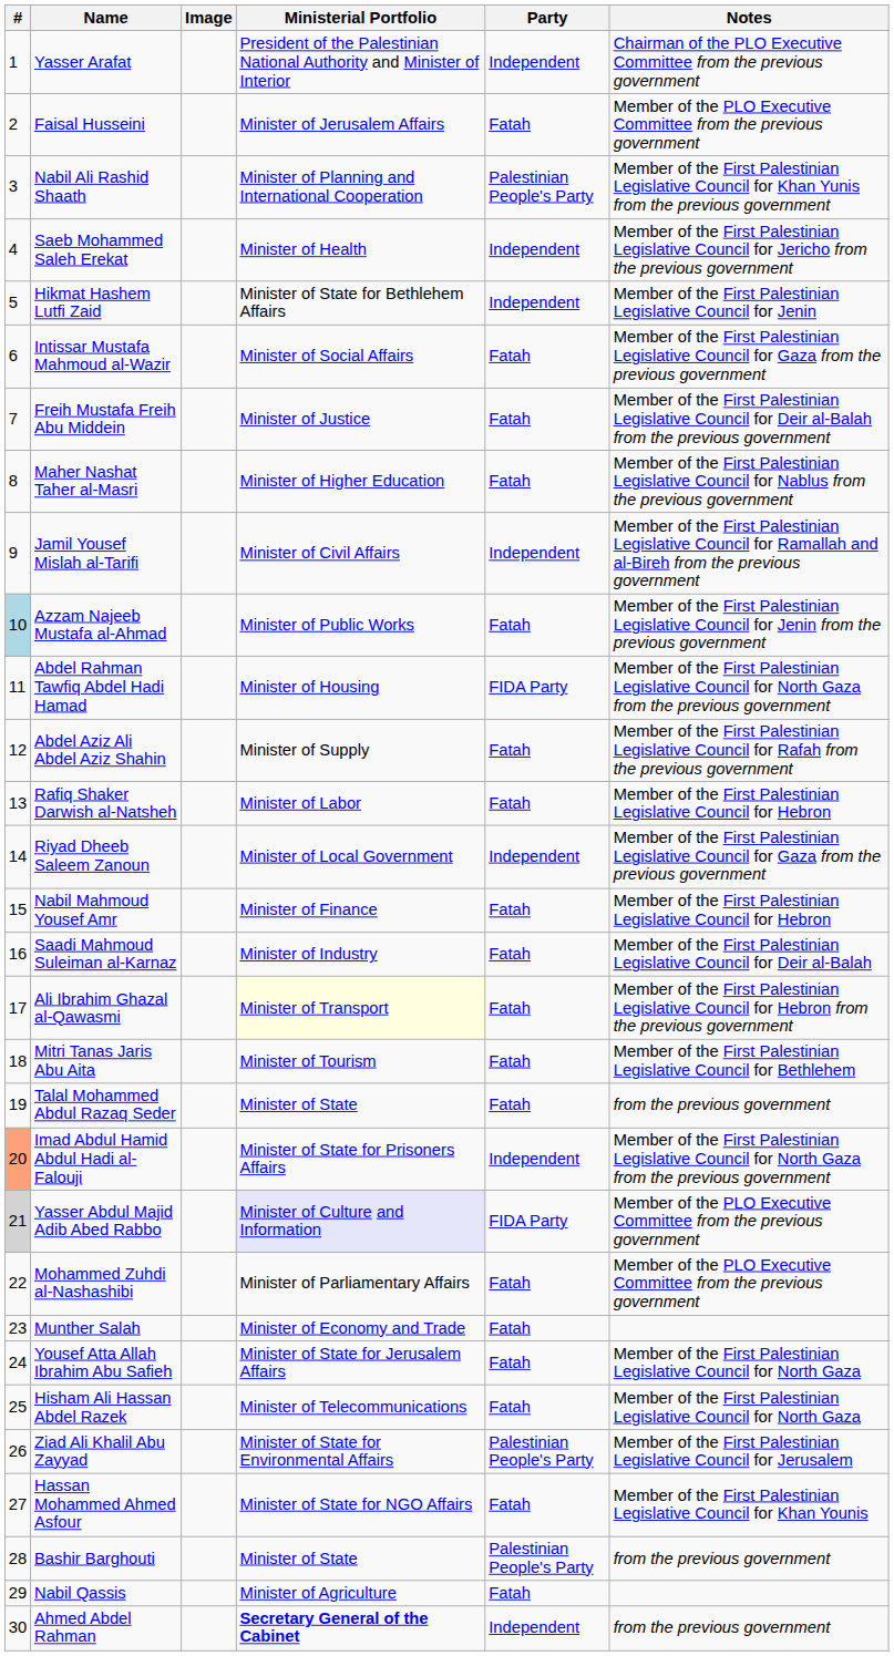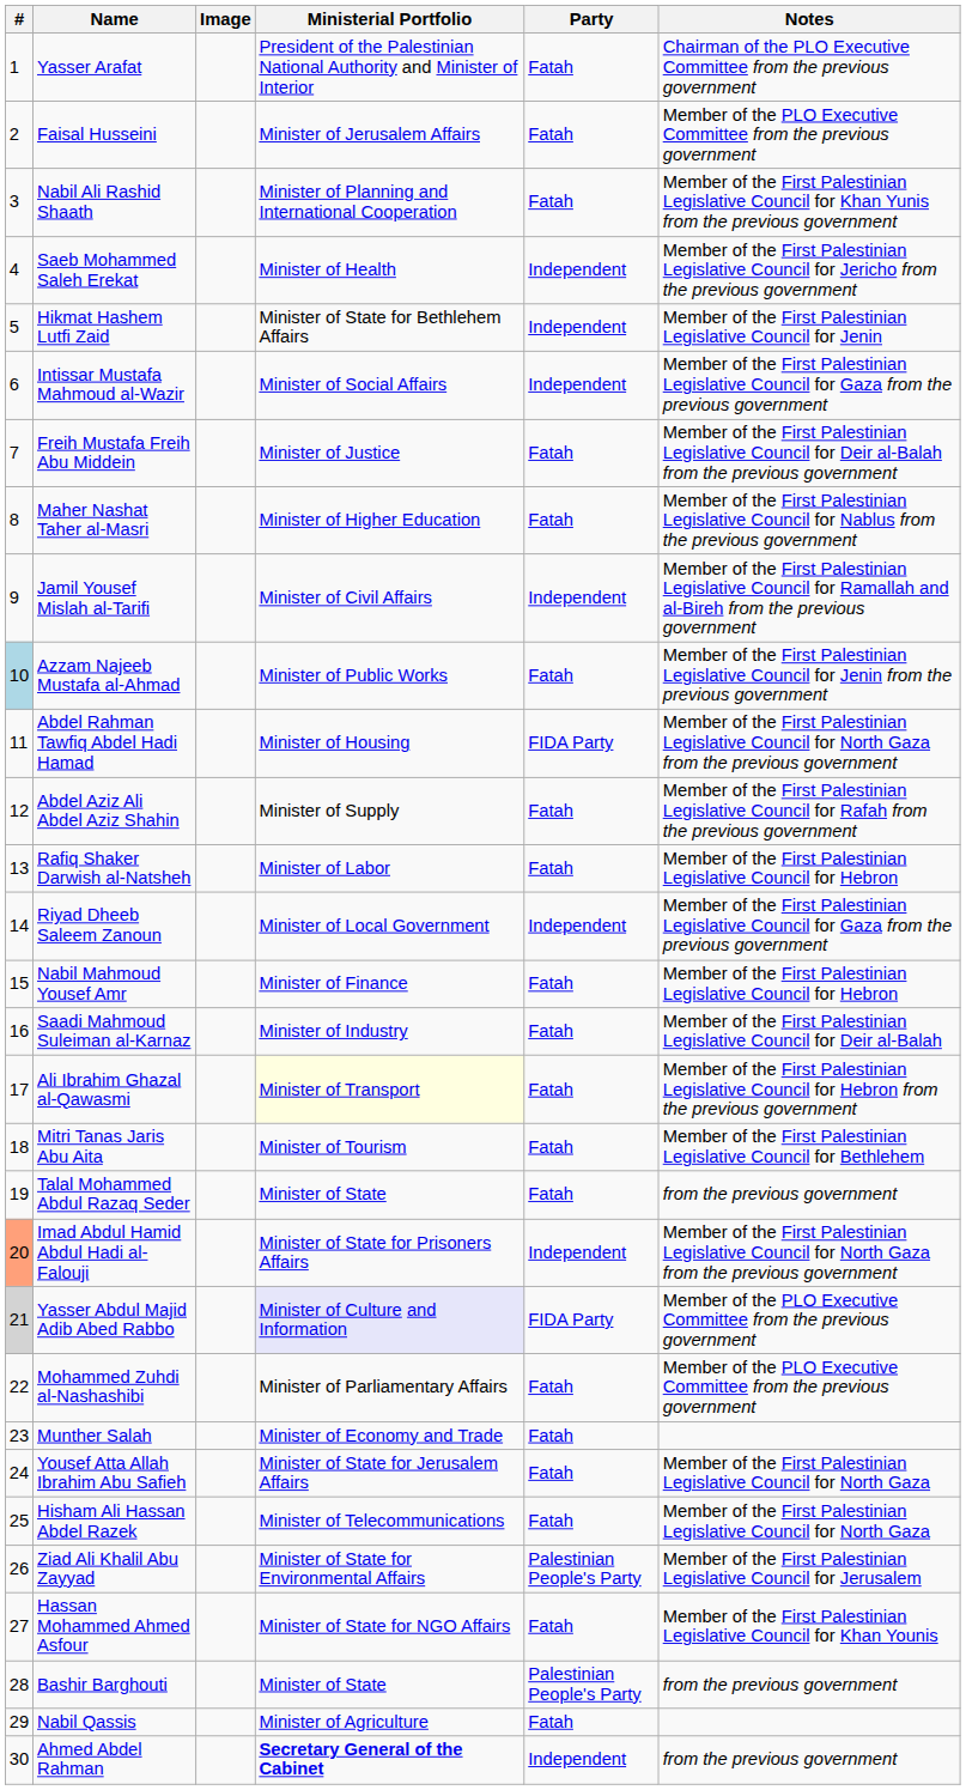 <table class="wikitable sortable">
 <tr>
 <th>#</th>
 <th>Name</th>
 <th>Image</th>
 <th>Ministerial Portfolio</th>
 <th>Party</th>
 <th>Notes</th>
 </tr>
 <tr>
 <td>1</td>
 <td><a href='#'>Yasser Arafat</a></td>
 <td></td>
 <td><a href='#'>President of the Palestinian National Authority</a> and <a href='#'>Minister of Interior</a></td>
-<td><a href='#'>Independent</a></td>
+<td><a href='#'>Fatah</a></td>
 <td><a href='#'>Chairman of the PLO Executive Committee</a> <em>from the previous government</em></td>
 </tr>
 <tr>
 <td>2</td>
 <td><a href='#'>Faisal Husseini</a></td>
 <td></td>
 <td><a href='#'>Minister of Jerusalem Affairs</a></td>
 <td><a href='#'>Fatah</a></td>
 <td>Member of the <a href='#'>PLO Executive Committee</a> <em>from the previous government</em></td>
 </tr>
 <tr>
 <td>3</td>
 <td><a href='#'>Nabil Ali Rashid Shaath</a></td>
 <td></td>
 <td><a href='#'>Minister of Planning and International Cooperation</a></td>
-<td><a href='#'>Palestinian People's Party</a></td>
+<td><a href='#'>Fatah</a></td>
 <td>Member of the <a href='#'>First Palestinian Legislative Council</a> for <a href='#'>Khan Yunis</a> <em>from the previous government</em></td>
 </tr>
 <tr>
 <td>4</td>
 <td><a href='#'>Saeb Mohammed Saleh Erekat</a></td>
 <td></td>
 <td><a href='#'>Minister of Health</a></td>
 <td><a href='#'>Independent</a></td>
 <td>Member of the <a href='#'>First Palestinian Legislative Council</a> for <a href='#'>Jericho</a> <em>from the previous government</em></td>
 </tr>
 <tr>
 <td>5</td>
 <td><a href='#'>Hikmat Hashem Lutfi Zaid</a></td>
 <td></td>
 <td>Minister of State for Bethlehem Affairs</td>
 <td><a href='#'>Independent</a></td>
 <td>Member of the <a href='#'>First Palestinian Legislative Council</a> for <a href='#'>Jenin</a></td>
 </tr>
 <tr>
 <td>6</td>
 <td><a href='#'>Intissar Mustafa Mahmoud al-Wazir</a></td>
 <td></td>
 <td><a href='#'>Minister of Social Affairs</a></td>
-<td><a href='#'>Fatah</a></td>
+<td><a href='#'>Independent</a></td>
 <td>Member of the <a href='#'>First Palestinian Legislative Council</a> for <a href='#'>Gaza</a> <em>from the previous government</em></td>
 </tr>
 <tr>
 <td>7</td>
 <td><a href='#'>Freih Mustafa Freih Abu Middein</a></td>
 <td></td>
 <td><a href='#'>Minister of Justice</a></td>
 <td><a href='#'>Fatah</a></td>
 <td>Member of the <a href='#'>First Palestinian Legislative Council</a> for <a href='#'>Deir al-Balah</a> <em>from the previous government</em></td>
 </tr>
 <tr>
 <td>8</td>
 <td><a href='#'>Maher Nashat Taher al-Masri</a></td>
 <td></td>
 <td><a href='#'>Minister of Higher Education</a></td>
 <td><a href='#'>Fatah</a></td>
 <td>Member of the <a href='#'>First Palestinian Legislative Council</a> for <a href='#'>Nablus</a> <em>from the previous government</em></td>
 </tr>
 <tr>
 <td>9</td>
 <td><a href='#'>Jamil Yousef Mislah al-Tarifi</a></td>
 <td></td>
 <td><a href='#'>Minister of Civil Affairs</a></td>
 <td><a href='#'>Independent</a></td>
 <td>Member of the <a href='#'>First Palestinian Legislative Council</a> for <a href='#'>Ramallah and al-Bireh</a> <em>from the previous government</em></td>
 </tr>
 <tr>
 <td style="background: lightblue;">10</td>
 <td><a href='#'>Azzam Najeeb Mustafa al-Ahmad</a></td>
 <td></td>
 <td><a href='#'>Minister of Public Works</a></td>
 <td><a href='#'>Fatah</a></td>
 <td>Member of the <a href='#'>First Palestinian Legislative Council</a> for <a href='#'>Jenin</a> <em>from the previous government</em></td>
 </tr>
 <tr>
 <td>11</td>
 <td><a href='#'>Abdel Rahman Tawfiq Abdel Hadi Hamad</a></td>
 <td></td>
 <td><a href='#'>Minister of Housing</a></td>
 <td><a href='#'>FIDA Party</a></td>
 <td>Member of the <a href='#'>First Palestinian Legislative Council</a> for <a href='#'>North Gaza</a> <em>from the previous government</em></td>
 </tr>
 <tr>
 <td>12</td>
 <td><a href='#'>Abdel Aziz Ali Abdel Aziz Shahin</a></td>
 <td></td>
 <td>Minister of Supply</td>
 <td><a href='#'>Fatah</a></td>
 <td>Member of the <a href='#'>First Palestinian Legislative Council</a> for <a href='#'>Rafah</a> <em>from the previous government</em></td>
 </tr>
 <tr>
 <td>13</td>
 <td><a href='#'>Rafiq Shaker Darwish al-Natsheh</a></td>
 <td></td>
 <td><a href='#'>Minister of Labor</a></td>
 <td><a href='#'>Fatah</a></td>
 <td>Member of the <a href='#'>First Palestinian Legislative Council</a> for <a href='#'>Hebron</a></td>
 </tr>
 <tr>
 <td>14</td>
 <td><a href='#'>Riyad Dheeb Saleem Zanoun</a></td>
 <td></td>
 <td><a href='#'>Minister of Local Government</a></td>
 <td><a href='#'>Independent</a></td>
 <td>Member of the <a href='#'>First Palestinian Legislative Council</a> for <a href='#'>Gaza</a> <em>from the previous government</em></td>
 </tr>
 <tr>
 <td>15</td>
 <td><a href='#'>Nabil Mahmoud Yousef Amr</a></td>
 <td></td>
 <td><a href='#'>Minister of Finance</a></td>
 <td><a href='#'>Fatah</a></td>
 <td>Member of the <a href='#'>First Palestinian Legislative Council</a> for <a href='#'>Hebron</a></td>
 </tr>
 <tr>
 <td>16</td>
 <td><a href='#'>Saadi Mahmoud Suleiman al-Karnaz</a></td>
 <td></td>
 <td><a href='#'>Minister of Industry</a></td>
 <td><a href='#'>Fatah</a></td>
 <td>Member of the <a href='#'>First Palestinian Legislative Council</a> for <a href='#'>Deir al-Balah</a></td>
 </tr>
 <tr>
 <td>17</td>
 <td><a href='#'>Ali Ibrahim Ghazal al-Qawasmi</a></td>
 <td></td>
 <td style="background: lightyellow;"><a href='#'>Minister of Transport</a></td>
 <td><a href='#'>Fatah</a></td>
 <td>Member of the <a href='#'>First Palestinian Legislative Council</a> for <a href='#'>Hebron</a> <em>from the previous government</em></td>
 </tr>
 <tr>
 <td>18</td>
 <td><a href='#'>Mitri Tanas Jaris Abu Aita</a></td>
 <td></td>
 <td><a href='#'>Minister of Tourism</a></td>
 <td><a href='#'>Fatah</a></td>
 <td>Member of the <a href='#'>First Palestinian Legislative Council</a> for <a href='#'>Bethlehem</a></td>
 </tr>
 <tr>
 <td>19</td>
 <td><a href='#'>Talal Mohammed Abdul Razaq Seder</a></td>
 <td></td>
 <td><a href='#'>Minister of State</a></td>
 <td><a href='#'>Fatah</a></td>
 <td><em>from the previous government</em></td>
 </tr>
 <tr>
 <td style="background: lightsalmon;">20</td>
 <td><a href='#'>Imad Abdul Hamid Abdul Hadi al-Falouji</a></td>
 <td></td>
 <td><a href='#'>Minister of State for Prisoners Affairs</a></td>
 <td><a href='#'>Independent</a></td>
 <td>Member of the <a href='#'>First Palestinian Legislative Council</a> for <a href='#'>North Gaza</a> <em>from the previous government</em></td>
 </tr>
 <tr>
 <td style="background: lightgrey;">21</td>
 <td><a href='#'>Yasser Abdul Majid Adib Abed Rabbo</a></td>
 <td></td>
 <td style="background: lavender;"><a href='#'>Minister of Culture</a> <a href='#'>and Information</a></td>
 <td><a href='#'>FIDA Party</a></td>
 <td>Member of the <a href='#'>PLO Executive Committee</a> <em>from the previous government</em></td>
 </tr>
 <tr>
 <td>22</td>
 <td><a href='#'>Mohammed Zuhdi al-Nashashibi</a></td>
 <td></td>
 <td>Minister of Parliamentary Affairs</td>
 <td><a href='#'>Fatah</a></td>
 <td>Member of the <a href='#'>PLO Executive Committee</a> <em>from the previous government</em></td>
 </tr>
 <tr>
 <td>23</td>
 <td><a href='#'>Munther Salah</a></td>
 <td></td>
 <td><a href='#'>Minister of Economy and Trade</a></td>
 <td><a href='#'>Fatah</a></td>
 <td></td>
 </tr>
 <tr>
 <td>24</td>
 <td><a href='#'>Yousef Atta Allah Ibrahim Abu Safieh</a></td>
 <td></td>
 <td><a href='#'>Minister of State for Jerusalem Affairs</a></td>
 <td><a href='#'>Fatah</a></td>
 <td>Member of the <a href='#'>First Palestinian Legislative Council</a> for <a href='#'>North Gaza</a></td>
 </tr>
 <tr>
 <td>25</td>
 <td><a href='#'>Hisham Ali Hassan Abdel Razek</a></td>
 <td></td>
 <td><a href='#'>Minister of Telecommunications</a></td>
 <td><a href='#'>Fatah</a></td>
 <td>Member of the <a href='#'>First Palestinian Legislative Council</a> for <a href='#'>North Gaza</a></td>
 </tr>
 <tr>
 <td>26</td>
 <td><a href='#'>Ziad Ali Khalil Abu Zayyad</a></td>
 <td></td>
 <td><a href='#'>Minister of State for Environmental Affairs</a></td>
 <td><a href='#'>Palestinian People's Party</a></td>
 <td>Member of the <a href='#'>First Palestinian Legislative Council</a> for <a href='#'>Jerusalem</a></td>
 </tr>
 <tr>
 <td>27</td>
 <td><a href='#'>Hassan Mohammed Ahmed Asfour</a></td>
 <td></td>
 <td><a href='#'>Minister of State for NGO Affairs</a></td>
 <td><a href='#'>Fatah</a></td>
 <td>Member of the <a href='#'>First Palestinian Legislative Council</a> for <a href='#'>Khan Younis</a></td>
 </tr>
 <tr>
 <td>28</td>
 <td><a href='#'>Bashir Barghouti</a></td>
 <td></td>
 <td><a href='#'>Minister of State</a></td>
 <td><a href='#'>Palestinian People's Party</a></td>
 <td><em>from the previous government</em></td>
 </tr>
 <tr>
 <td>29</td>
 <td><a href='#'>Nabil Qassis</a></td>
 <td></td>
 <td><a href='#'>Minister of Agriculture</a></td>
 <td><a href='#'>Fatah</a></td>
 <td></td>
 </tr>
 <tr>
 <td>30</td>
 <td><a href='#'>Ahmed Abdel Rahman</a></td>
 <td></td>
 <td><strong><a href='#'>Secretary General of the Cabinet</a></strong></td>
 <td><a href='#'>Independent</a></td>
 <td><em>from the previous government</em></td>
 </tr>
 </table>
